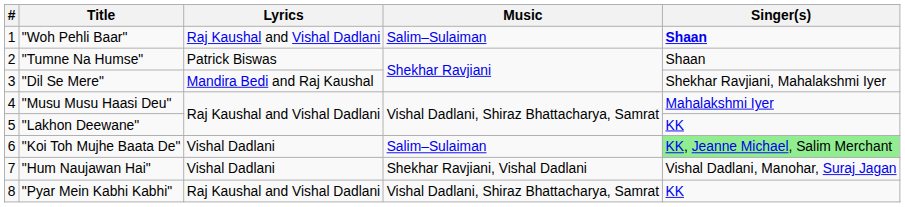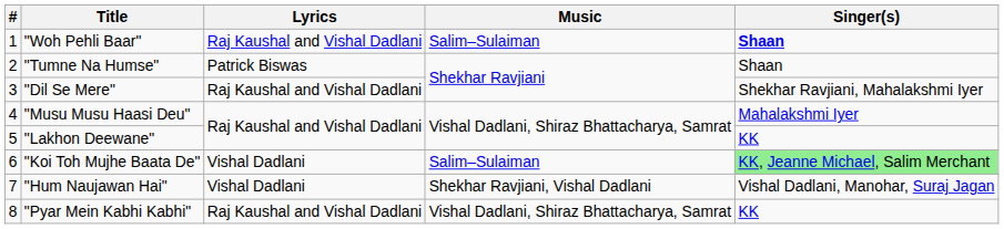 <table class="wikitable" style="font-size:95%;">
 <tr>
 <th>#</th>
 <th>Title</th>
 <th>Lyrics</th>
 <th>Music</th>
 <th>Singer(s)</th>
 </tr>
 <tr>
 <td>1</td>
 <td>"Woh Pehli Baar"</td>
 <td><a href='#'>Raj Kaushal</a> and <a href='#'>Vishal Dadlani</a></td>
 <td><a href='#'>Salim–Sulaiman</a></td>
 <td><strong><a href='#'>Shaan</a></strong></td>
 </tr>
 <tr>
 <td>2</td>
 <td>"Tumne Na Humse"</td>
 <td>Patrick Biswas</td>
 <td rowspan="2"><a href='#'>Shekhar Ravjiani</a></td>
 <td>Shaan</td>
 </tr>
 <tr>
 <td>3</td>
 <td>"Dil Se Mere"</td>
-<td><a href='#'>Mandira Bedi</a> and Raj Kaushal</td>
+<td>Raj Kaushal and Vishal Dadlani</td>
 <td>Shekhar Ravjiani, Mahalakshmi Iyer</td>
 </tr>
 <tr>
 <td>4</td>
 <td>"Musu Musu Haasi Deu"</td>
 <td rowspan="2">Raj Kaushal and Vishal Dadlani</td>
 <td rowspan="2">Vishal Dadlani, Shiraz Bhattacharya, Samrat</td>
 <td><a href='#'>Mahalakshmi Iyer</a></td>
 </tr>
 <tr>
 <td>5</td>
 <td>"Lakhon Deewane"</td>
 <td><a href='#'>KK</a></td>
 </tr>
 <tr>
 <td>6</td>
 <td>"Koi Toh Mujhe Baata De"</td>
 <td>Vishal Dadlani</td>
 <td><a href='#'>Salim–Sulaiman</a></td>
 <td style="background: lightgreen;"><a href='#'>KK</a>, <a href='#'>Jeanne Michael</a>, Salim Merchant</td>
 </tr>
 <tr>
 <td>7</td>
 <td>"Hum Naujawan Hai"</td>
 <td>Vishal Dadlani</td>
 <td>Shekhar Ravjiani, Vishal Dadlani</td>
 <td>Vishal Dadlani, Manohar, <a href='#'>Suraj Jagan</a></td>
 </tr>
 <tr>
 <td>8</td>
 <td>"Pyar Mein Kabhi Kabhi"</td>
 <td>Raj Kaushal and Vishal Dadlani</td>
 <td>Vishal Dadlani, Shiraz Bhattacharya, Samrat</td>
 <td><a href='#'>KK</a></td>
 </tr>
 </table>
